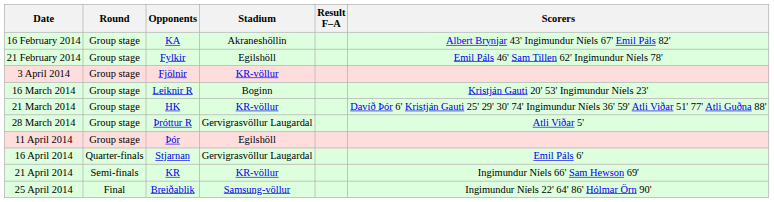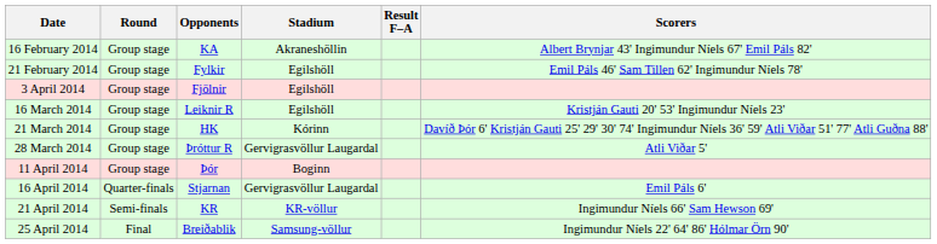 <table class="wikitable" style="text-align:center">
 <tr>
 <th>Date</th>
 <th>Round</th>
 <th>Opponents</th>
 <th>Stadium</th>
 <th>Result<br>F–A</th>
 <th>Scorers</th>
 </tr>
 <tr bgcolor="#ddffdd">
 <td>16 February 2014</td>
 <td>Group stage</td>
 <td><a href='#'>KA</a></td>
 <td>Akraneshöllin</td>
 <td></td>
 <td><a href='#'>Albert Brynjar</a> 43' Ingimundur Níels 67' <a href='#'>Emil Páls</a> 82'</td>
 </tr>
 <tr bgcolor="#ddffdd">
 <td>21 February 2014</td>
 <td>Group stage</td>
 <td><a href='#'>Fylkir</a></td>
 <td>Egilshöll</td>
 <td></td>
 <td><a href='#'>Emil Páls</a> 46' <a href='#'>Sam Tillen</a> 62' Ingimundur Níels 78'</td>
 </tr>
 <tr bgcolor="#ffdddd">
 <td>3 April 2014</td>
 <td>Group stage</td>
 <td><a href='#'>Fjölnir</a></td>
-<td><a href='#'>KR-völlur</a></td>
+<td>Egilshöll</td>
 <td></td>
 <td></td>
 </tr>
 <tr bgcolor="#ddffdd">
 <td>16 March 2014</td>
 <td>Group stage</td>
 <td><a href='#'>Leiknir R</a></td>
-<td>Boginn</td>
+<td>Egilshöll</td>
 <td></td>
 <td><a href='#'>Kristján Gauti</a> 20' 53' Ingimundur Níels 23'</td>
 </tr>
 <tr bgcolor="#ddffdd">
 <td>21 March 2014</td>
 <td>Group stage</td>
 <td><a href='#'>HK</a></td>
-<td><a href='#'>KR-völlur</a></td>
+<td>Kórinn</td>
 <td></td>
 <td><a href='#'>Davíð Þór</a> 6' <a href='#'>Kristján Gauti</a> 25' 29' 30' 74' Ingimundur Níels 36' 59' <a href='#'>Atli Viðar</a> 51' 77' <a href='#'>Atli Guðna</a> 88'</td>
 </tr>
 <tr bgcolor="#ddffdd">
 <td>28 March 2014</td>
 <td>Group stage</td>
 <td><a href='#'>Þróttur R</a></td>
 <td>Gervigrasvöllur Laugardal</td>
 <td></td>
 <td><a href='#'>Atli Viðar</a> 5'</td>
 </tr>
 <tr bgcolor="#ffdddd">
 <td>11 April 2014</td>
 <td>Group stage</td>
 <td><a href='#'>Þór</a></td>
-<td>Egilshöll</td>
+<td>Boginn</td>
 <td></td>
 <td></td>
 </tr>
 <tr bgcolor="#ddffdd">
 <td>16 April 2014</td>
 <td>Quarter-finals</td>
 <td><a href='#'>Stjarnan</a></td>
 <td>Gervigrasvöllur Laugardal</td>
 <td></td>
 <td><a href='#'>Emil Páls</a> 6'</td>
 </tr>
 <tr bgcolor="#ddffdd">
 <td>21 April 2014</td>
 <td>Semi-finals</td>
 <td><a href='#'>KR</a></td>
 <td><a href='#'>KR-völlur</a></td>
 <td></td>
 <td>Ingimundur Níels 66' <a href='#'>Sam Hewson</a> 69'</td>
 </tr>
 <tr bgcolor="#ddffdd">
 <td>25 April 2014</td>
 <td>Final</td>
 <td><a href='#'>Breiðablik</a></td>
 <td><a href='#'>Samsung-völlur</a></td>
 <td></td>
 <td>Ingimundur Níels 22' 64' 86' <a href='#'>Hólmar Örn</a> 90'</td>
 </tr>
 </table>
